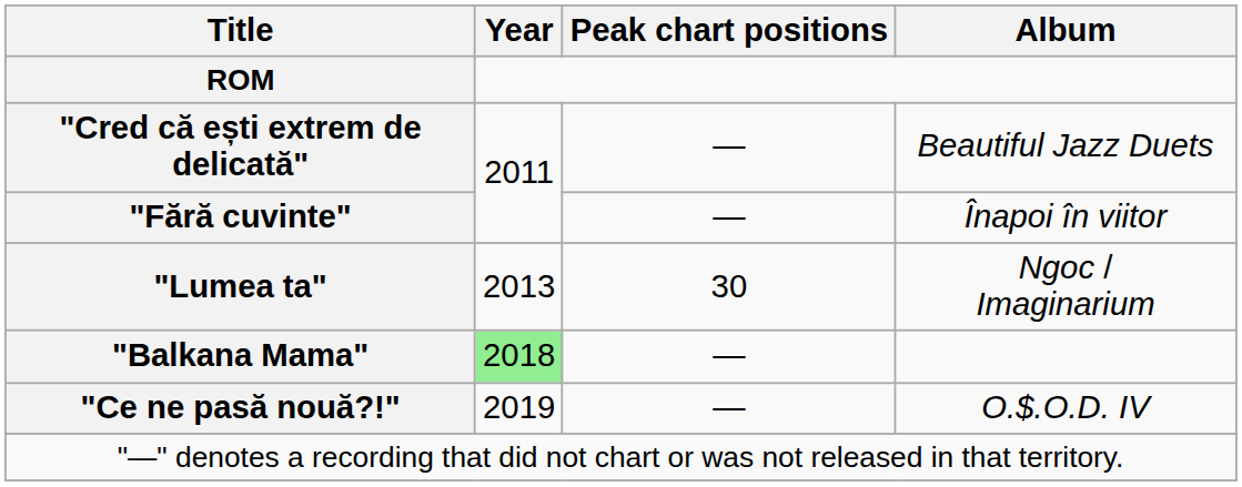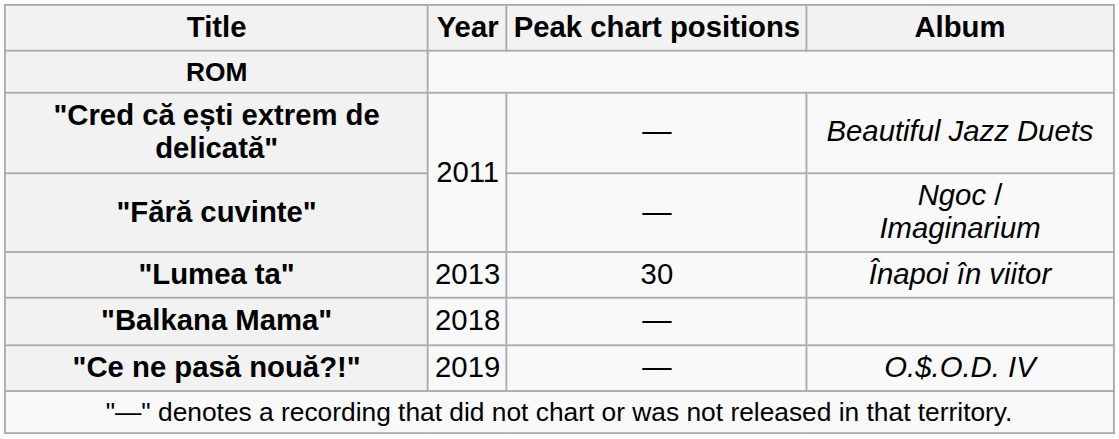 <table class="wikitable plainrowheaders" style="text-align:center;">
 <tr>
 <th scope="col" rowspan="2" style="width:14em;">Title</th>
 <th scope="col" rowspan="2" style="width:1em;">Year</th>
 <th colspan="1" scope="col">Peak chart positions</th>
 <th scope="col" rowspan="2" style="width:10em;">Album</th>
 </tr>
 <tr>
 </tr>
 <tr>
 <th scope="col" style="width:2.5em;font-size:90%;">ROM<br></th>
 </tr>
 <tr>
 <th scope="row">"Cred că ești extrem de delicată"<br></th>
 <td rowspan="2">2011</td>
 <td>—</td>
 <td><em>Beautiful Jazz Duets</em></td>
 </tr>
 <tr>
 <th scope="row">"Fără cuvinte"<br></th>
 <td>—</td>
-<td><em>Înapoi în viitor</em></td>
+<td><em>Ngoc</em> /<br><em>Imaginarium</em></td>
 </tr>
 <tr>
 <th scope="row">"Lumea ta"<br></th>
 <td rowspan="1">2013</td>
 <td>30</td>
-<td><em>Ngoc</em> /<br><em>Imaginarium</em></td>
+<td><em>Înapoi în viitor</em></td>
 </tr>
 <tr>
 <th scope="row">"Balkana Mama"<br></th>
-<td rowspan="1" style="background: lightgreen;">2018</td>
+<td rowspan="1">2018</td>
 <td>—</td>
 <td></td>
 </tr>
 <tr>
 <th scope="row">"Ce ne pasă nouă?!"<br></th>
 <td rowspan="1">2019</td>
 <td>—</td>
 <td><em>O.$.O.D. IV</em></td>
 </tr>
 <tr>
 <td colspan="18" style="font-size:90%">"—" denotes a recording that did not chart or was not released in that territory.</td>
 </tr>
 </table>
